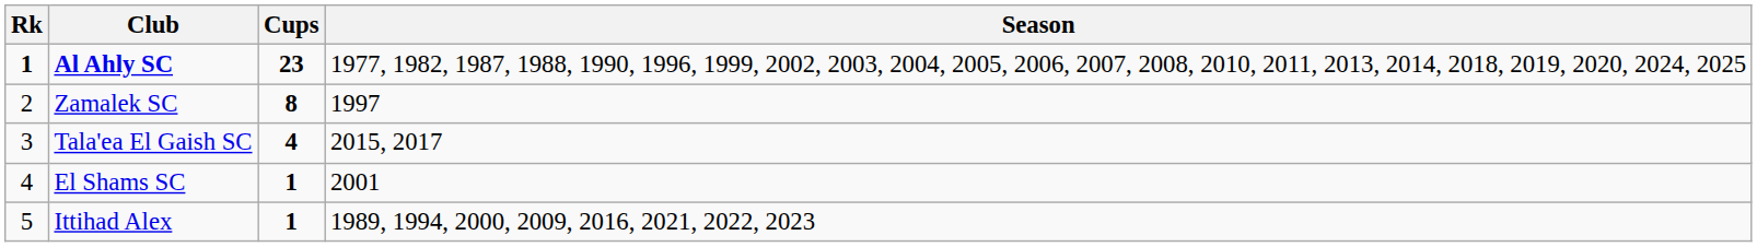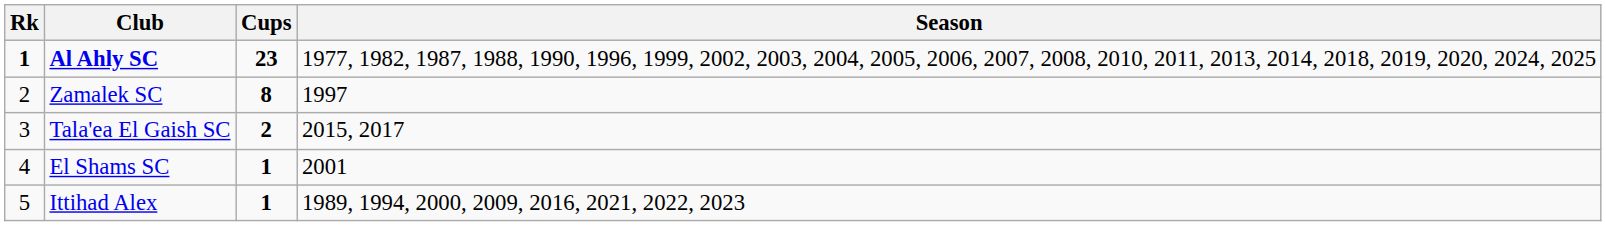 <table class="wikitable">
 <tr>
 <th>Rk</th>
 <th>Club</th>
 <th>Cups</th>
 <th>Season</th>
 </tr>
 <tr>
 <td align="center"><strong>1</strong></td>
 <td><strong><a href='#'>Al Ahly SC</a></strong></td>
 <td style="text-align:center;"><strong>23</strong></td>
 <td>1977, 1982, 1987, 1988, 1990, 1996, 1999, 2002, 2003, 2004, 2005, 2006, 2007, 2008, 2010, 2011, 2013, 2014, 2018, 2019, 2020, 2024, 2025</td>
 </tr>
 <tr>
 <td align="center">2</td>
 <td><a href='#'>Zamalek SC</a></td>
 <td style="text-align:center;"><strong>8</strong></td>
 <td>1997</td>
 </tr>
 <tr>
 <td align="center">3</td>
 <td><a href='#'>Tala'ea El Gaish SC</a></td>
-<td style="text-align:center;"><strong>4</strong></td>
+<td style="text-align:center;"><strong>2</strong></td>
 <td>2015, 2017</td>
 </tr>
 <tr>
 <td align="center">4</td>
 <td><a href='#'>El Shams SC</a></td>
 <td style="text-align:center;"><strong>1</strong></td>
 <td>2001</td>
 </tr>
 <tr>
 <td align="center">5</td>
 <td><a href='#'>Ittihad Alex</a></td>
 <td style="text-align:center;"><strong>1</strong></td>
 <td>1989, 1994, 2000, 2009, 2016, 2021, 2022, 2023</td>
 </tr>
 </table>
